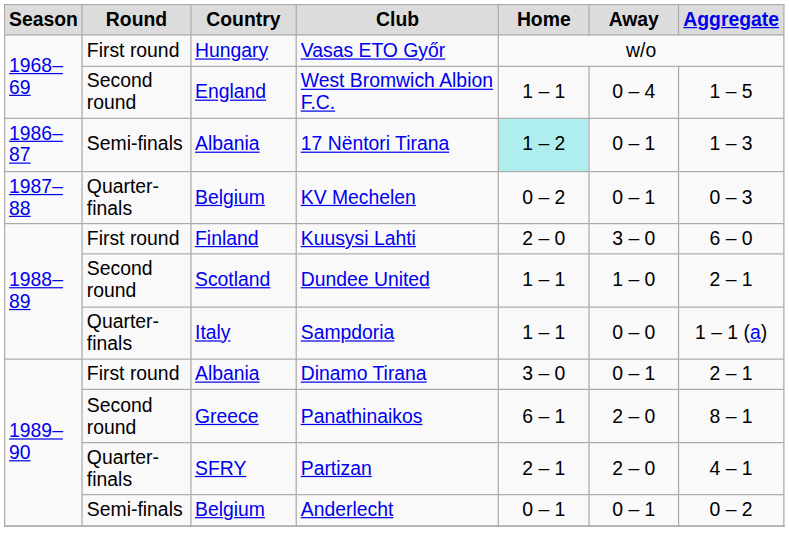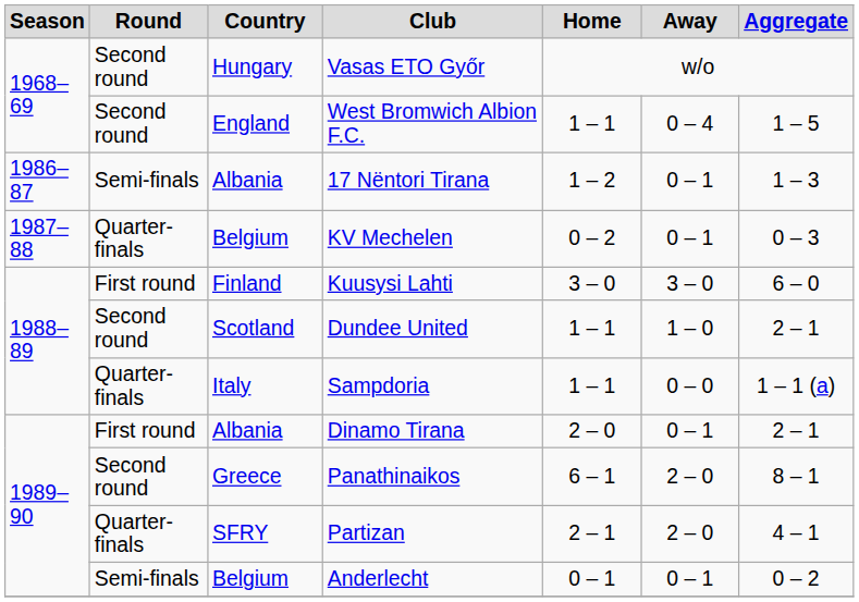 <table class="wikitable" style="text-align: center;">
 <tr>
 <th width="50" style="background:#DCDCDC">Season</th>
 <th width="82" style="background:#DCDCDC">Round</th>
 <th width="80" style="background:#DCDCDC">Country</th>
 <th width="160" style="background:#DCDCDC">Club</th>
 <th width="67" style="background:#DCDCDC">Home</th>
 <th width="67" style="background:#DCDCDC">Away</th>
 <th width="67" style="background:#DCDCDC"><a href='#'>Aggregate</a></th>
 </tr>
 <tr>
 <td rowspan=2 align=left><a href='#'>1968–69</a></td>
-<td align=left>First round</td>
+<td align=left>Second round</td>
 <td align=left> <a href='#'>Hungary</a></td>
 <td align=left><a href='#'>Vasas ETO Győr</a></td>
 <td colspan="3">w/o</td>
 </tr>
 <tr>
 <td align=left>Second round</td>
 <td align=left> <a href='#'>England</a></td>
 <td align=left><a href='#'>West Bromwich Albion F.C.</a></td>
 <td>1 – 1</td>
 <td>0 – 4</td>
 <td>1 – 5</td>
 </tr>
 <tr>
 <td align=left><a href='#'>1986–87</a></td>
 <td align=left>Semi-finals</td>
 <td align=left> <a href='#'>Albania</a></td>
 <td align=left><a href='#'>17 Nëntori Tirana</a></td>
-<td style="background: paleturquoise;">1 – 2</td>
+<td>1 – 2</td>
 <td>0 – 1</td>
 <td>1 – 3</td>
 </tr>
 <tr>
 <td align=left><a href='#'>1987–88</a></td>
 <td align=left>Quarter-finals</td>
 <td align=left> <a href='#'>Belgium</a></td>
 <td align=left><a href='#'>KV Mechelen</a></td>
 <td>0 – 2</td>
 <td>0 – 1</td>
 <td>0 – 3</td>
 </tr>
 <tr>
 <td rowspan=3 align=left><a href='#'>1988–89</a></td>
 <td align=left>First round</td>
 <td align=left> <a href='#'>Finland</a></td>
 <td align=left><a href='#'>Kuusysi Lahti</a></td>
-<td>2 – 0</td>
+<td>3 – 0</td>
 <td>3 – 0</td>
 <td>6 – 0</td>
 </tr>
 <tr>
 <td align=left>Second round</td>
 <td align=left> <a href='#'>Scotland</a></td>
 <td align=left><a href='#'>Dundee United</a></td>
 <td>1 – 1</td>
 <td>1 – 0</td>
 <td>2 – 1</td>
 </tr>
 <tr>
 <td align=left>Quarter-finals</td>
 <td align=left> <a href='#'>Italy</a></td>
 <td align=left><a href='#'>Sampdoria</a></td>
 <td>1 – 1</td>
 <td>0 – 0</td>
 <td>1 – 1 (<a href='#'>a</a>)</td>
 </tr>
 <tr>
 <td rowspan=4 align=left><a href='#'>1989–90</a></td>
 <td align=left>First round</td>
 <td align=left> <a href='#'>Albania</a></td>
 <td align=left><a href='#'>Dinamo Tirana</a></td>
-<td>3 – 0</td>
+<td>2 – 0</td>
 <td>0 – 1</td>
 <td>2 – 1</td>
 </tr>
 <tr>
 <td align=left>Second round</td>
 <td align=left> <a href='#'>Greece</a></td>
 <td align=left><a href='#'>Panathinaikos</a></td>
 <td>6 – 1</td>
 <td>2 – 0</td>
 <td>8 – 1</td>
 </tr>
 <tr>
 <td align=left>Quarter-finals</td>
 <td align=left> <a href='#'>SFRY</a></td>
 <td align=left><a href='#'>Partizan</a></td>
 <td>2 – 1</td>
 <td>2 – 0</td>
 <td>4 – 1</td>
 </tr>
 <tr>
 <td align=left>Semi-finals</td>
 <td align=left> <a href='#'>Belgium</a></td>
 <td align=left><a href='#'>Anderlecht</a></td>
 <td>0 – 1</td>
 <td>0 – 1</td>
 <td>0 – 2</td>
 </tr>
 <tr>
 </tr>
 </table>
